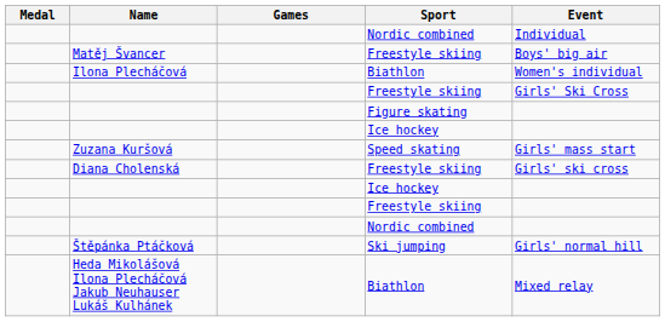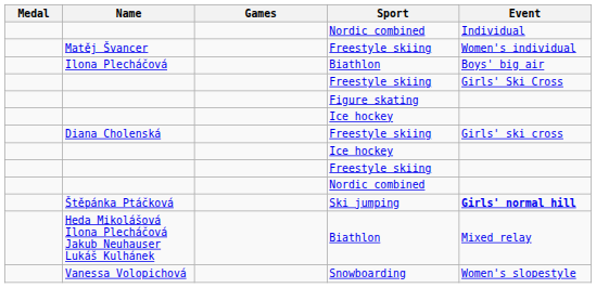 <table class="wikitable sortable">
 <tr>
 <th style="width:5em">Medal</th>
 <th style="width:12em">Name</th>
 <th style="width:12em">Games</th>
 <th style="width:12em">Sport</th>
 <th style="width:12em">Event</th>
 </tr>
 <tr>
 <td></td>
 <td></td>
 <td></td>
 <td> <a href='#'>Nordic combined</a></td>
 <td><a href='#'>Individual</a></td>
 </tr>
 <tr>
 <td></td>
 <td><a href='#'>Matěj Švancer</a></td>
 <td></td>
 <td> <a href='#'>Freestyle skiing</a></td>
-<td><a href='#'>Boys' big air</a></td>
+<td><a href='#'>Women's individual</a></td>
 </tr>
 <tr>
 <td></td>
 <td><a href='#'>Ilona Plecháčová</a></td>
 <td></td>
 <td> <a href='#'>Biathlon</a></td>
-<td><a href='#'>Women's individual</a></td>
+<td><a href='#'>Boys' big air</a></td>
 </tr>
 <tr>
 <td></td>
 <td></td>
 <td></td>
 <td> <a href='#'>Freestyle skiing</a></td>
 <td><a href='#'>Girls' Ski Cross</a></td>
 </tr>
 <tr>
 <td></td>
 <td><br></td>
 <td></td>
 <td> <a href='#'>Figure skating</a></td>
 <td></td>
 </tr>
 <tr>
 <td></td>
 <td><br></td>
 <td></td>
 <td> <a href='#'>Ice hockey</a></td>
 <td></td>
-</tr>
-<tr>
-<td></td>
-<td><a href='#'>Zuzana Kuršová</a></td>
-<td></td>
-<td> <a href='#'>Speed skating</a></td>
-<td><a href='#'>Girls' mass start</a></td>
 </tr>
 <tr>
 <td></td>
 <td><a href='#'>Diana Cholenská</a></td>
 <td></td>
 <td> <a href='#'>Freestyle skiing</a></td>
 <td><a href='#'>Girls' ski cross</a></td>
 </tr>
 <tr>
 <td></td>
 <td><br></td>
 <td></td>
 <td> <a href='#'>Ice hockey</a></td>
 <td></td>
 </tr>
 <tr>
 <td></td>
 <td></td>
 <td></td>
 <td> <a href='#'>Freestyle skiing</a></td>
 <td></td>
 </tr>
 <tr>
 <td></td>
 <td></td>
 <td></td>
 <td> <a href='#'>Nordic combined</a></td>
 <td></td>
 </tr>
 <tr>
 <td></td>
 <td><a href='#'>Štěpánka Ptáčková</a></td>
 <td></td>
 <td> <a href='#'>Ski jumping</a></td>
-<td><a href='#'>Girls' normal hill</a></td>
+<td><strong><a href='#'>Girls' normal hill</a></strong></td>
 </tr>
 <tr>
 <td></td>
 <td><a href='#'>Heda Mikolášová</a><br><a href='#'>Ilona Plecháčová</a><br><a href='#'>Jakub Neuhauser</a><br><a href='#'>Lukáš Kulhánek</a></td>
 <td></td>
 <td> <a href='#'>Biathlon</a></td>
 <td><a href='#'>Mixed relay</a></td>
 </tr>
+<tr>
+<td></td>
+<td><a href='#'>Vanessa Volopichová</a></td>
+<td></td>
+<td> <a href='#'>Snowboarding</a></td>
+<td><a href='#'>Women's slopestyle</a></td>
+</tr>
 </table>
